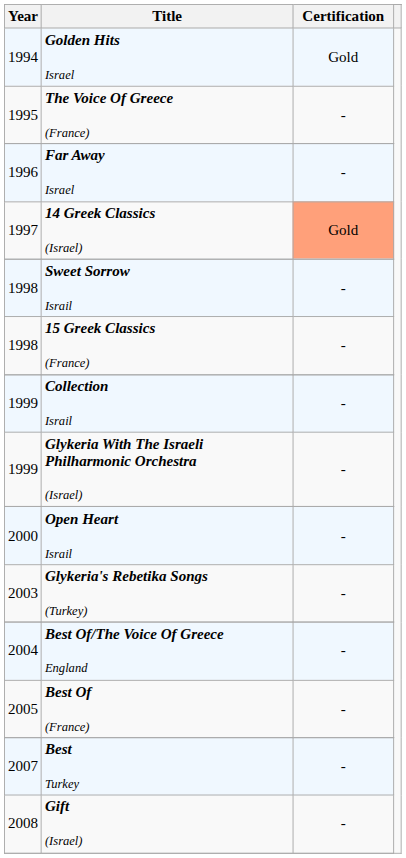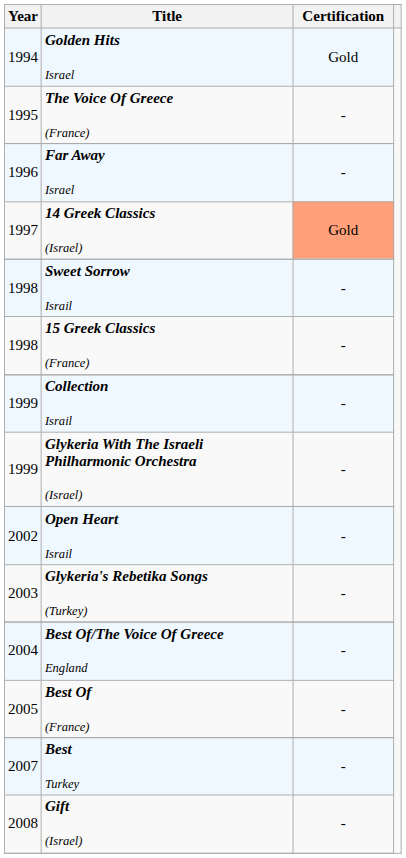 <table class="wikitable"|width=100%>
 <tr bgcolor="#CCCCCC">
 <th width="20" rowspan="2">Year</th>
 <th width="260" rowspan="2">Title</th>
 <th width="100" rowspan="2">Certification</th>
 </tr>
 <tr>
 <th></th>
 </tr>
 <tr bgcolor="#F0F8FF">
 <td>1994</td>
 <td><strong><em>Golden Hits</em></strong> <br><br><em><small>Israel</small></em></td>
 <td align="center">Gold</td>
 </tr>
 <tr>
 <td>1995</td>
 <td><strong><em>The Voice Of Greece</em></strong>  <br><br><em><small>(France)</small></em></td>
 <td align="center">-</td>
 </tr>
 <tr>
 </tr>
 <tr bgcolor="#F0F8FF">
 <td>1996</td>
 <td><strong><em>Far Away</em></strong> <br><br><em><small>Israel</small></em></td>
 <td align="center">-</td>
 </tr>
 <tr>
 <td>1997</td>
 <td><strong><em>14 Greek Classics</em></strong>  <br><br><em><small>(Israel)</small></em></td>
 <td align="center" style="background: lightsalmon;">Gold</td>
 </tr>
 <tr>
 </tr>
 <tr bgcolor="#F0F8FF">
 <td>1998</td>
 <td><strong><em>Sweet Sorrow</em></strong> <br><br><em><small>Israil</small></em></td>
 <td align="center">-</td>
 </tr>
 <tr>
 <td>1998</td>
 <td><strong><em>15 Greek Classics</em></strong>  <br><br><em><small>(France)</small></em></td>
 <td align="center">-</td>
 </tr>
 <tr>
 </tr>
 <tr bgcolor="#F0F8FF">
 <td>1999</td>
 <td><strong><em>Collection</em></strong> <br><br><em><small>Israil</small></em></td>
 <td align="center">-</td>
 </tr>
 <tr>
 <td>1999</td>
 <td><strong><em>Glykeria With The Israeli Philharmonic Orchestra</em></strong>  <br><br><em><small>(Israel)</small></em></td>
 <td align="center">-</td>
 </tr>
 <tr>
 </tr>
 <tr bgcolor="#F0F8FF">
-<td>2000</td>
+<td>2002</td>
 <td><strong><em>Open Heart</em></strong> <br><br><em><small>Israil</small></em></td>
 <td align="center">-</td>
 </tr>
 <tr>
 <td>2003</td>
 <td><strong><em>Glykeria's Rebetika Songs</em></strong>  <br><br><em><small>(Turkey)</small></em></td>
 <td align="center">-</td>
 </tr>
 <tr>
 </tr>
 <tr bgcolor="#F0F8FF">
 <td>2004</td>
 <td><strong><em>Best Of/The Voice Of Greece</em></strong> <br><br><em><small>England</small></em></td>
 <td align="center">-</td>
 </tr>
 <tr>
 <td>2005</td>
 <td><strong><em>Best Of</em></strong>  <br><br><em><small>(France)</small></em></td>
 <td align="center">-</td>
 </tr>
 <tr>
 </tr>
 <tr bgcolor="#F0F8FF">
 <td>2007</td>
 <td><strong><em>Best</em></strong> <br><br><em><small>Turkey</small></em></td>
 <td align="center">-</td>
 </tr>
 <tr>
 <td>2008</td>
 <td><strong><em>Gift</em></strong>  <br><br><em><small>(Israel)</small></em></td>
 <td align="center">-</td>
 </tr>
 <tr>
 </tr>
 </table>
